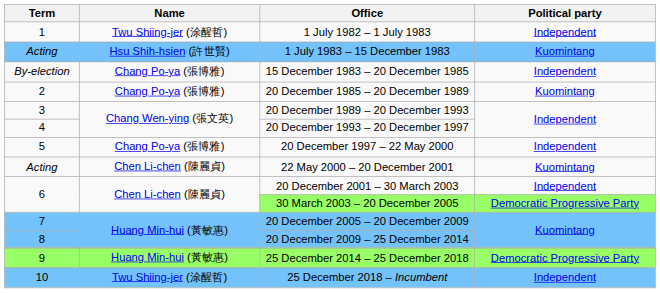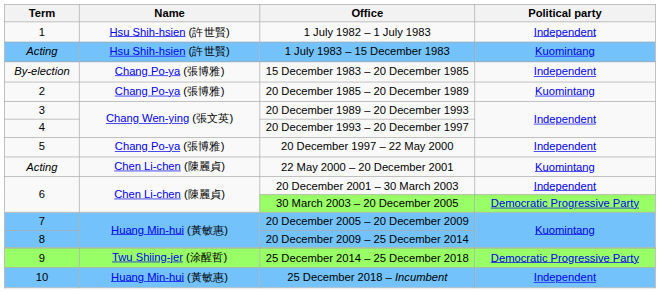 <table class="wikitable" style="text-align:center">
 <tr>
 <th width="100">Term</th>
 <th width="250">Name</th>
 <th width="300">Office</th>
 <th width="250">Political party</th>
 </tr>
 <tr>
 <td>1</td>
-<td><a href='#'>Twu Shiing-jer</a> (涂醒哲)</td>
+<td><a href='#'>Hsu Shih-hsien</a> (許世賢)</td>
 <td>1 July 1982 – 1 July 1983 </td>
 <td><a href='#'>Independent</a></td>
 </tr>
 <tr style="background:#73C2FB">
 <td><em>Acting</em></td>
 <td><a href='#'>Hsu Shih-hsien</a> (許世賢)</td>
 <td>1 July 1983 – 15 December 1983</td>
 <td><a href='#'>Kuomintang</a></td>
 </tr>
 <tr>
 <td><em>By-election</em></td>
 <td><a href='#'>Chang Po-ya</a> (張博雅)</td>
 <td>15 December 1983 – 20 December 1985</td>
 <td><a href='#'>Independent</a></td>
 </tr>
 <tr>
 <td>2</td>
 <td><a href='#'>Chang Po-ya</a> (張博雅)</td>
 <td>20 December 1985 – 20 December 1989</td>
 <td><a href='#'>Kuomintang</a></td>
 </tr>
 <tr>
 <td>3</td>
 <td rowspan=2><a href='#'>Chang Wen-ying</a> (張文英)</td>
 <td>20 December 1989 – 20 December 1993</td>
 <td rowspan=2><a href='#'>Independent</a></td>
 </tr>
 <tr>
 <td>4</td>
 <td>20 December 1993 – 20 December 1997</td>
 </tr>
 <tr>
 <td>5</td>
 <td><a href='#'>Chang Po-ya</a> (張博雅)</td>
 <td>20 December 1997 – 22 May 2000 </td>
 <td><a href='#'>Independent</a></td>
 </tr>
 <tr>
 <td><em>Acting</em></td>
 <td><a href='#'>Chen Li-chen</a> (陳麗貞)</td>
 <td>22 May 2000 – 20 December 2001</td>
 <td><a href='#'>Kuomintang</a></td>
 </tr>
 <tr>
 <td rowspan=2>6</td>
 <td rowspan=2><a href='#'>Chen Li-chen</a> (陳麗貞)</td>
 <td>20 December 2001 – 30 March 2003</td>
 <td><a href='#'>Independent</a></td>
 </tr>
 <tr style="background:#99FF66">
 <td>30 March 2003 – 20 December 2005</td>
 <td><a href='#'>Democratic Progressive Party</a></td>
 </tr>
 <tr style="background:#73C2FB">
 <td>7</td>
 <td rowspan=2><a href='#'>Huang Min-hui</a> (黃敏惠)</td>
 <td>20 December 2005 – 20 December 2009</td>
 <td rowspan=2><a href='#'>Kuomintang</a></td>
 </tr>
 <tr style="background:#73C2FB">
 <td>8</td>
 <td>20 December 2009 – 25 December 2014</td>
 </tr>
 <tr>
 </tr>
 <tr style="background:#99FF66">
 <td>9</td>
-<td><a href='#'>Huang Min-hui</a> (黃敏惠)</td>
+<td><a href='#'>Twu Shiing-jer</a> (涂醒哲)</td>
 <td>25 December 2014 – 25 December 2018</td>
 <td><a href='#'>Democratic Progressive Party</a></td>
 </tr>
 <tr style="background:#73C2FB">
 <td>10</td>
-<td><a href='#'>Twu Shiing-jer</a> (涂醒哲)</td>
+<td><a href='#'>Huang Min-hui</a> (黃敏惠)</td>
 <td>25 December 2018 – <em>Incumbent</em></td>
 <td><a href='#'>Independent</a></td>
 </tr>
 </table>
